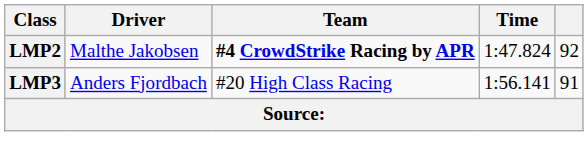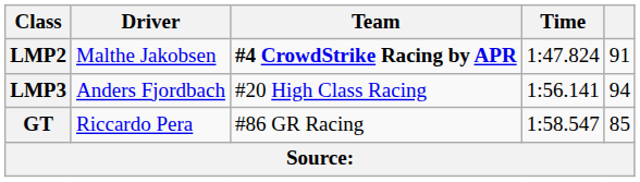 <table class="wikitable" style="font-size:85%;">
 <tr>
 <th>Class</th>
 <th>Driver</th>
 <th>Team</th>
 <th>Time</th>
 <th></th>
 </tr>
 <tr>
 <th>LMP2</th>
 <td> <a href='#'>Malthe Jakobsen</a></td>
 <td><strong> #4 <a href='#'>CrowdStrike</a> Racing by <a href='#'>APR</a></strong></td>
 <td>1:47.824</td>
-<td align="center">92</td>
+<td align="center">91</td>
 </tr>
 <tr>
 <th>LMP3</th>
 <td> <a href='#'>Anders Fjordbach</a></td>
 <td> #20 <a href='#'>High Class Racing</a></td>
 <td>1:56.141</td>
-<td align="center">91</td>
+<td align="center">94</td>
+</tr>
+<tr>
+<th>GT</th>
+<td> <a href='#'>Riccardo Pera</a></td>
+<td> #86 GR Racing</td>
+<td>1:58.547</td>
+<td align="center">85</td>
 </tr>
 <tr>
 <th colspan="5">Source:</th>
 </tr>
 </table>
